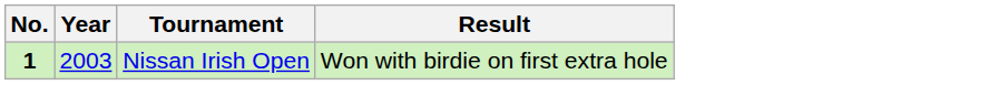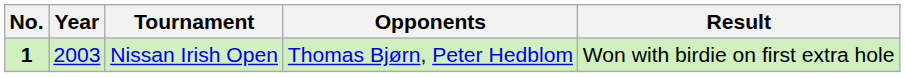 <table class="wikitable" style="font-size:95%;">
 <tr>
 <th>No.</th>
 <th>Year</th>
 <th>Tournament</th>
+<th>Opponents</th>
 <th>Result</th>
 </tr>
 <tr style="background:#D0F0C0;">
 <td align=center><strong>1</strong></td>
 <td><a href='#'>2003</a></td>
 <td><a href='#'>Nissan Irish Open</a></td>
+<td> <a href='#'>Thomas Bjørn</a>,  <a href='#'>Peter Hedblom</a></td>
 <td>Won with birdie on first extra hole</td>
 </tr>
 </table>
